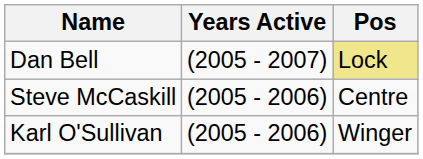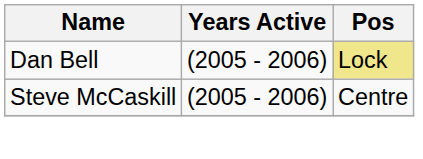 <table class="wikitable">
 <tr>
 <th>Name</th>
 <th>Years Active</th>
 <th>Pos</th>
 </tr>
 <tr>
 <td> Dan Bell</td>
-<td>(2005 - 2007)</td>
+<td>(2005 - 2006)</td>
 <td style="background: khaki;">Lock</td>
 </tr>
 <tr>
 <td> Steve McCaskill</td>
 <td>(2005 - 2006)</td>
 <td>Centre</td>
 </tr>
 <tr>
-<td> Karl O'Sullivan</td>
-<td>(2005 - 2006)</td>
-<td>Winger</td>
-</tr>
-<tr>
 </tr>
 </table>
